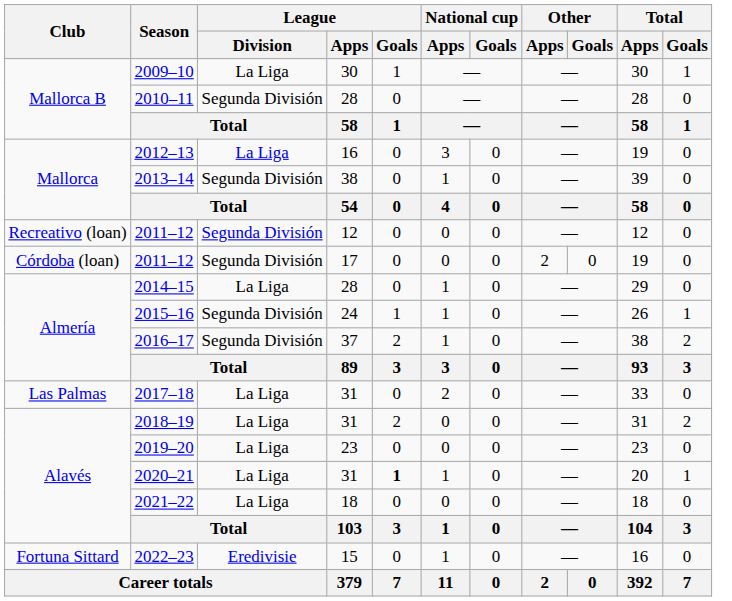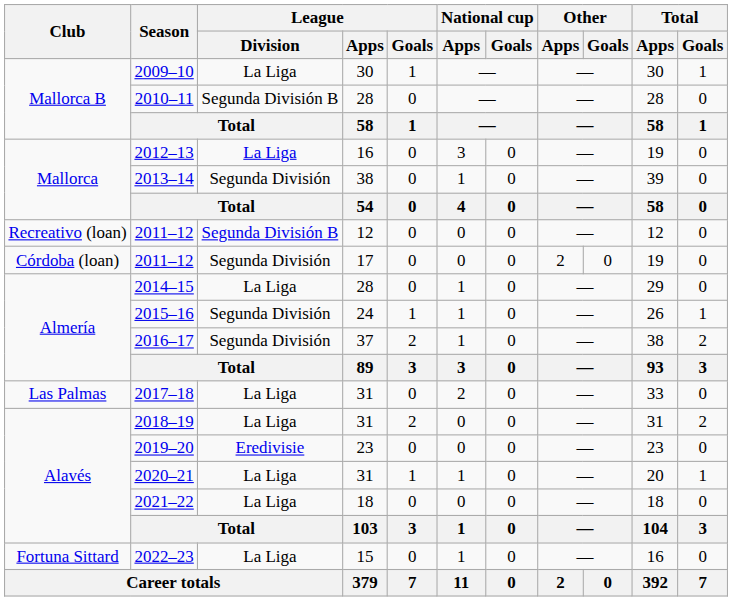 <table class="wikitable" style="text-align:center">
 <tr>
 <th rowspan="2">Club</th>
 <th rowspan="2">Season</th>
 <th colspan="3">League</th>
 <th colspan="2">National cup</th>
 <th colspan="2">Other</th>
 <th colspan="2">Total</th>
 </tr>
 <tr>
 <th>Division</th>
 <th>Apps</th>
 <th>Goals</th>
 <th>Apps</th>
 <th>Goals</th>
 <th>Apps</th>
 <th>Goals</th>
 <th>Apps</th>
 <th>Goals</th>
 </tr>
 <tr>
 <td rowspan="3"><a href='#'>Mallorca B</a></td>
 <td><a href='#'>2009–10</a></td>
 <td>La Liga</td>
 <td>30</td>
 <td>1</td>
 <td colspan="2">—</td>
 <td colspan="2">—</td>
 <td>30</td>
 <td>1</td>
 </tr>
 <tr>
 <td><a href='#'>2010–11</a></td>
-<td>Segunda División</td>
+<td>Segunda División B</td>
 <td>28</td>
 <td>0</td>
 <td colspan="2">—</td>
 <td colspan="2">—</td>
 <td>28</td>
 <td>0</td>
 </tr>
 <tr>
 <th colspan="2">Total</th>
 <th>58</th>
 <th>1</th>
 <th colspan="2">—</th>
 <th colspan="2">—</th>
 <th>58</th>
 <th>1</th>
 </tr>
 <tr>
 <td rowspan="3"><a href='#'>Mallorca</a></td>
 <td><a href='#'>2012–13</a></td>
 <td><a href='#'>La Liga</a></td>
 <td>16</td>
 <td>0</td>
 <td>3</td>
 <td>0</td>
 <td colspan="2">—</td>
 <td>19</td>
 <td>0</td>
 </tr>
 <tr>
 <td><a href='#'>2013–14</a></td>
 <td>Segunda División</td>
 <td>38</td>
 <td>0</td>
 <td>1</td>
 <td>0</td>
 <td colspan="2">—</td>
 <td>39</td>
 <td>0</td>
 </tr>
 <tr>
 <th colspan="2">Total</th>
 <th>54</th>
 <th>0</th>
 <th>4</th>
 <th>0</th>
 <th colspan="2">—</th>
 <th>58</th>
 <th>0</th>
 </tr>
 <tr>
 <td><a href='#'>Recreativo</a> (loan)</td>
 <td><a href='#'>2011–12</a></td>
-<td><a href='#'>Segunda División</a></td>
+<td><a href='#'>Segunda División B</a></td>
 <td>12</td>
 <td>0</td>
 <td>0</td>
 <td>0</td>
 <td colspan="2">—</td>
 <td>12</td>
 <td>0</td>
 </tr>
 <tr>
 <td><a href='#'>Córdoba</a> (loan)</td>
 <td><a href='#'>2011–12</a></td>
 <td>Segunda División</td>
 <td>17</td>
 <td>0</td>
 <td>0</td>
 <td>0</td>
 <td>2</td>
 <td>0</td>
 <td>19</td>
 <td>0</td>
 </tr>
 <tr>
 <td rowspan="4"><a href='#'>Almería</a></td>
 <td><a href='#'>2014–15</a></td>
 <td>La Liga</td>
 <td>28</td>
 <td>0</td>
 <td>1</td>
 <td>0</td>
 <td colspan="2">—</td>
 <td>29</td>
 <td>0</td>
 </tr>
 <tr>
 <td><a href='#'>2015–16</a></td>
 <td>Segunda División</td>
 <td>24</td>
 <td>1</td>
 <td>1</td>
 <td>0</td>
 <td colspan="2">—</td>
 <td>26</td>
 <td>1</td>
 </tr>
 <tr>
 <td><a href='#'>2016–17</a></td>
 <td>Segunda División</td>
 <td>37</td>
 <td>2</td>
 <td>1</td>
 <td>0</td>
 <td colspan="2">—</td>
 <td>38</td>
 <td>2</td>
 </tr>
 <tr>
 <th colspan="2">Total</th>
 <th>89</th>
 <th>3</th>
 <th>3</th>
 <th>0</th>
 <th colspan="2">—</th>
 <th>93</th>
 <th>3</th>
 </tr>
 <tr>
 <td><a href='#'>Las Palmas</a></td>
 <td><a href='#'>2017–18</a></td>
 <td>La Liga</td>
 <td>31</td>
 <td>0</td>
 <td>2</td>
 <td>0</td>
 <td colspan="2">—</td>
 <td>33</td>
 <td>0</td>
 </tr>
 <tr>
 <td rowspan="5"><a href='#'>Alavés</a></td>
 <td><a href='#'>2018–19</a></td>
 <td>La Liga</td>
 <td>31</td>
 <td>2</td>
 <td>0</td>
 <td>0</td>
 <td colspan="2">—</td>
 <td>31</td>
 <td>2</td>
 </tr>
 <tr>
 <td><a href='#'>2019–20</a></td>
-<td>La Liga</td>
+<td><a href='#'>Eredivisie</a></td>
 <td>23</td>
 <td>0</td>
 <td>0</td>
 <td>0</td>
 <td colspan="2">—</td>
 <td>23</td>
 <td>0</td>
 </tr>
 <tr>
 <td><a href='#'>2020–21</a></td>
 <td>La Liga</td>
 <td>31</td>
-<td><strong>1</strong></td>
+<td>1</td>
 <td>1</td>
 <td>0</td>
 <td colspan="2">—</td>
 <td>20</td>
 <td>1</td>
 </tr>
 <tr>
 <td><a href='#'>2021–22</a></td>
 <td>La Liga</td>
 <td>18</td>
 <td>0</td>
 <td>0</td>
 <td>0</td>
 <td colspan="2">—</td>
 <td>18</td>
 <td>0</td>
 </tr>
 <tr>
 <th colspan="2">Total</th>
 <th>103</th>
 <th>3</th>
 <th>1</th>
 <th>0</th>
 <th colspan="2">—</th>
 <th>104</th>
 <th>3</th>
 </tr>
 <tr>
 <td><a href='#'>Fortuna Sittard</a></td>
 <td><a href='#'>2022–23</a></td>
-<td><a href='#'>Eredivisie</a></td>
+<td>La Liga</td>
 <td>15</td>
 <td>0</td>
 <td>1</td>
 <td>0</td>
 <td colspan="2">—</td>
 <td>16</td>
 <td>0</td>
 </tr>
 <tr>
 <th colspan="3">Career totals</th>
 <th>379</th>
 <th>7</th>
 <th>11</th>
 <th>0</th>
 <th>2</th>
 <th>0</th>
 <th>392</th>
 <th>7</th>
 </tr>
 </table>
